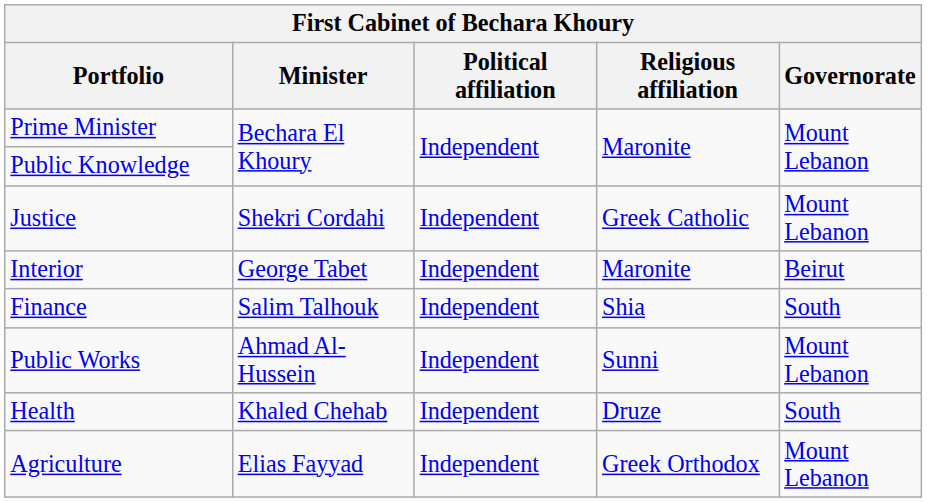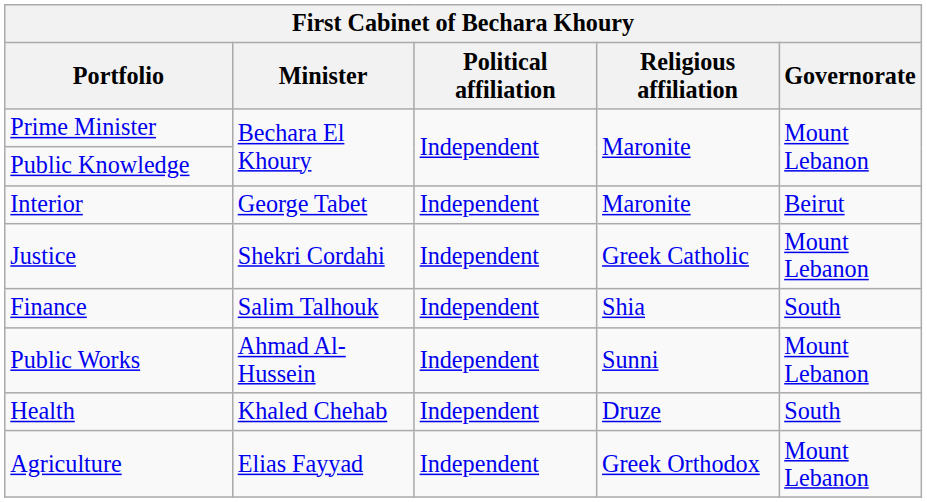 <table class="wikitable">
 <tr>
 <th colspan="5">First Cabinet of Bechara Khoury</th>
 </tr>
 <tr>
 <th width="25%">Portfolio</th>
 <th width="20%">Minister</th>
 <th width="20%">Political affiliation</th>
 <th width="20%">Religious affiliation</th>
 <th width="20%">Governorate</th>
 </tr>
 <tr>
 <td><a href='#'>Prime Minister</a></td>
 <td rowspan="2"><a href='#'>Bechara El Khoury</a></td>
 <td rowspan="2"> <a href='#'>Independent</a></td>
 <td rowspan="2"><a href='#'>Maronite</a></td>
 <td rowspan="2"><a href='#'>Mount Lebanon</a></td>
 </tr>
 <tr>
 <td><a href='#'>Public Knowledge</a></td>
 </tr>
 <tr>
+<td><a href='#'>Interior</a></td>
+<td><a href='#'>George Tabet</a></td>
+<td> <a href='#'>Independent</a></td>
+<td><a href='#'>Maronite</a></td>
+<td><a href='#'>Beirut</a></td>
+</tr>
+<tr>
 <td><a href='#'>Justice</a></td>
 <td><a href='#'>Shekri Cordahi</a></td>
 <td> <a href='#'>Independent</a></td>
 <td><a href='#'>Greek Catholic</a></td>
 <td><a href='#'>Mount Lebanon</a></td>
-</tr>
-<tr>
-<td><a href='#'>Interior</a></td>
-<td><a href='#'>George Tabet</a></td>
-<td> <a href='#'>Independent</a></td>
-<td><a href='#'>Maronite</a></td>
-<td><a href='#'>Beirut</a></td>
 </tr>
 <tr>
 <td><a href='#'>Finance</a></td>
 <td><a href='#'>Salim Talhouk</a></td>
 <td> <a href='#'>Independent</a></td>
 <td><a href='#'>Shia</a></td>
 <td><a href='#'>South</a></td>
 </tr>
 <tr>
 <td><a href='#'>Public Works</a></td>
 <td><a href='#'>Ahmad Al-Hussein</a></td>
 <td> <a href='#'>Independent</a></td>
 <td><a href='#'>Sunni</a></td>
 <td><a href='#'>Mount Lebanon</a></td>
 </tr>
 <tr>
 <td><a href='#'>Health</a></td>
 <td><a href='#'>Khaled Chehab</a></td>
 <td> <a href='#'>Independent</a></td>
 <td><a href='#'>Druze</a></td>
 <td><a href='#'>South</a></td>
 </tr>
 <tr>
 <td><a href='#'>Agriculture</a></td>
 <td><a href='#'>Elias Fayyad</a></td>
 <td> <a href='#'>Independent</a></td>
 <td><a href='#'>Greek Orthodox</a></td>
 <td><a href='#'>Mount Lebanon</a></td>
 </tr>
 </table>
